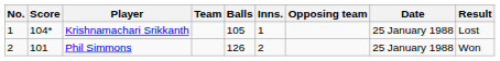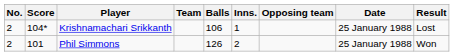 <table class="wikitable sortable" style="font-size:95%">
 <tr>
 <th>No.</th>
 <th>Score</th>
 <th>Player</th>
 <th>Team</th>
 <th>Balls</th>
 <th>Inns.</th>
 <th>Opposing team</th>
 <th>Date</th>
 <th>Result</th>
 </tr>
 <tr>
-<td>1</td>
+<td>2</td>
 <td>104*</td>
 <td><a href='#'>Krishnamachari Srikkanth</a></td>
 <td></td>
-<td>105</td>
+<td>106</td>
 <td>1</td>
 <td></td>
 <td>25 January 1988</td>
 <td>Lost</td>
 </tr>
 <tr>
 <td>2</td>
 <td>101</td>
 <td><a href='#'>Phil Simmons</a></td>
 <td></td>
 <td>126</td>
 <td>2</td>
 <td></td>
 <td>25 January 1988</td>
 <td>Won</td>
 </tr>
 </table>
